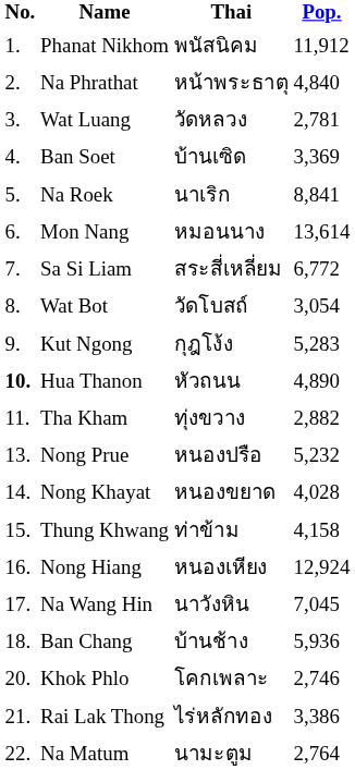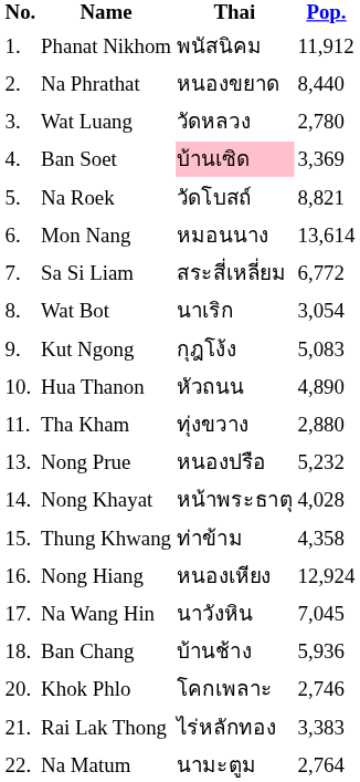 <table>
 <tr>
 <th>No.</th>
 <th>Name</th>
 <th>Thai</th>
 <th><a href='#'>Pop.</a></th>
 </tr>
 <tr>
 <td>1.</td>
 <td>Phanat Nikhom</td>
 <td>พนัสนิคม</td>
 <td>11,912</td>
 </tr>
 <tr>
 <td>2.</td>
 <td>Na Phrathat</td>
-<td>หน้าพระธาตุ</td>
-<td>4,840</td>
+<td>หนองขยาด</td>
+<td>8,440</td>
 </tr>
 <tr>
 <td>3.</td>
 <td>Wat Luang</td>
 <td>วัดหลวง</td>
-<td>2,781</td>
+<td>2,780</td>
 </tr>
 <tr>
 <td>4.</td>
 <td>Ban Soet</td>
-<td>บ้านเซิด</td>
+<td style="background: pink;">บ้านเซิด</td>
 <td>3,369</td>
 </tr>
 <tr>
 <td>5.</td>
 <td>Na Roek</td>
-<td>นาเริก</td>
-<td>8,841</td>
+<td>วัดโบสถ์</td>
+<td>8,821</td>
 </tr>
 <tr>
 <td>6.</td>
 <td>Mon Nang</td>
 <td>หมอนนาง</td>
 <td>13,614</td>
 </tr>
 <tr>
 <td>7.</td>
 <td>Sa Si Liam</td>
 <td>สระสี่เหลี่ยม</td>
 <td>6,772</td>
 </tr>
 <tr>
 <td>8.</td>
 <td>Wat Bot</td>
-<td>วัดโบสถ์</td>
+<td>นาเริก</td>
 <td>3,054</td>
 </tr>
 <tr>
 <td>9.</td>
 <td>Kut Ngong</td>
 <td>กุฎโง้ง</td>
-<td>5,283</td>
+<td>5,083</td>
 </tr>
 <tr>
-<td><strong>10.</strong></td>
+<td>10.</td>
 <td>Hua Thanon</td>
 <td>หัวถนน</td>
 <td>4,890</td>
 </tr>
 <tr>
 <td>11.</td>
 <td>Tha Kham</td>
 <td>ทุ่งขวาง</td>
-<td>2,882</td>
+<td>2,880</td>
 </tr>
 <tr>
 <td>13.</td>
 <td>Nong Prue</td>
 <td>หนองปรือ</td>
 <td>5,232</td>
 </tr>
 <tr>
 <td>14.</td>
 <td>Nong Khayat</td>
-<td>หนองขยาด</td>
+<td>หน้าพระธาตุ</td>
 <td>4,028</td>
 </tr>
 <tr>
 <td>15.</td>
 <td>Thung Khwang</td>
 <td>ท่าข้าม</td>
-<td>4,158</td>
+<td>4,358</td>
 </tr>
 <tr>
 <td>16.</td>
 <td>Nong Hiang</td>
 <td>หนองเหียง</td>
 <td>12,924</td>
 </tr>
 <tr>
 <td>17.</td>
 <td>Na Wang Hin</td>
 <td>นาวังหิน</td>
 <td>7,045</td>
 </tr>
 <tr>
 <td>18.</td>
 <td>Ban Chang</td>
 <td>บ้านช้าง</td>
 <td>5,936</td>
 </tr>
 <tr>
 <td>20.</td>
 <td>Khok Phlo</td>
 <td>โคกเพลาะ</td>
 <td>2,746</td>
 </tr>
 <tr>
 <td>21.</td>
 <td>Rai Lak Thong</td>
 <td>ไร่หลักทอง</td>
-<td>3,386</td>
+<td>3,383</td>
 </tr>
 <tr>
 <td>22.</td>
 <td>Na Matum</td>
 <td>นามะตูม</td>
 <td>2,764</td>
 </tr>
 </table>
